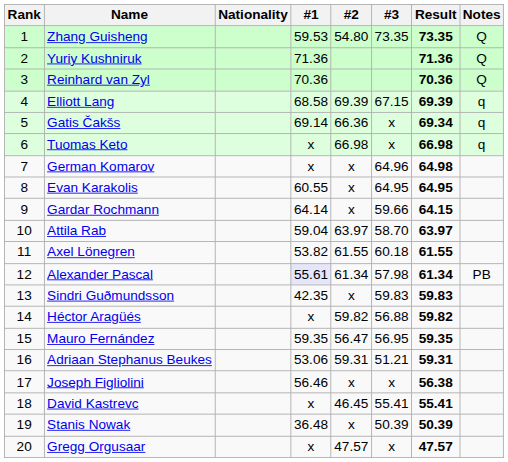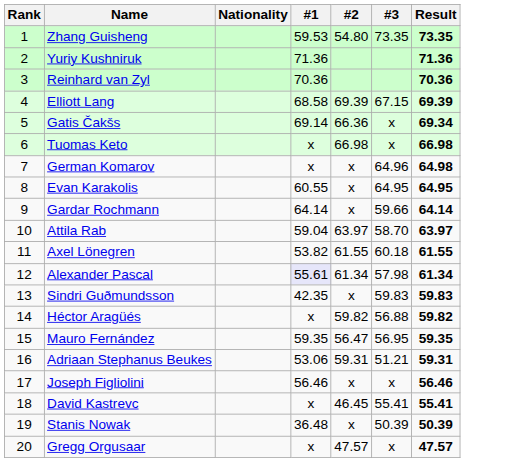 <table class="wikitable sortable" style="text-align:center">
 <tr>
 <th>Rank</th>
 <th>Name</th>
 <th>Nationality</th>
 <th>#1</th>
 <th>#2</th>
 <th>#3</th>
 <th>Result</th>
-<th>Notes</th>
 </tr>
 <tr bgcolor=ccffcc>
 <td>1</td>
 <td align=left><a href='#'>Zhang Guisheng</a></td>
 <td align=left></td>
 <td>59.53</td>
 <td>54.80</td>
 <td>73.35</td>
 <td><strong>73.35</strong></td>
-<td>Q</td>
 </tr>
 <tr bgcolor=ccffcc>
 <td>2</td>
 <td align=left><a href='#'>Yuriy Kushniruk</a></td>
 <td align=left></td>
 <td>71.36</td>
 <td></td>
 <td></td>
 <td><strong>71.36</strong></td>
-<td>Q</td>
 </tr>
 <tr bgcolor=ccffcc>
 <td>3</td>
 <td align=left><a href='#'>Reinhard van Zyl</a></td>
 <td align=left></td>
 <td>70.36</td>
 <td></td>
 <td></td>
 <td><strong>70.36</strong></td>
-<td>Q</td>
 </tr>
 <tr bgcolor=ddffdd>
 <td>4</td>
 <td align=left><a href='#'>Elliott Lang</a></td>
 <td align=left></td>
 <td>68.58</td>
 <td>69.39</td>
 <td>67.15</td>
 <td><strong>69.39</strong></td>
-<td>q</td>
 </tr>
 <tr bgcolor=ddffdd>
 <td>5</td>
 <td align=left><a href='#'>Gatis Čakšs</a></td>
 <td align=left></td>
 <td>69.14</td>
 <td>66.36</td>
 <td>x</td>
 <td><strong>69.34</strong></td>
-<td>q</td>
 </tr>
 <tr bgcolor=ddffdd>
 <td>6</td>
 <td align=left><a href='#'>Tuomas Keto</a></td>
 <td align=left></td>
 <td>x</td>
 <td>66.98</td>
 <td>x</td>
 <td><strong>66.98</strong></td>
-<td>q</td>
 </tr>
 <tr>
 <td>7</td>
 <td align=left><a href='#'>German Komarov</a></td>
 <td align=left></td>
 <td>x</td>
 <td>x</td>
 <td>64.96</td>
 <td><strong>64.98</strong></td>
-<td></td>
 </tr>
 <tr>
 <td>8</td>
 <td align=left><a href='#'>Evan Karakolis</a></td>
 <td align=left></td>
 <td>60.55</td>
 <td>x</td>
 <td>64.95</td>
 <td><strong>64.95</strong></td>
-<td></td>
 </tr>
 <tr>
 <td>9</td>
 <td align=left><a href='#'>Gardar Rochmann</a></td>
 <td align=left></td>
 <td>64.14</td>
 <td>x</td>
 <td>59.66</td>
-<td><strong>64.15</strong></td>
-<td></td>
+<td><strong>64.14</strong></td>
 </tr>
 <tr>
 <td>10</td>
 <td align=left><a href='#'>Attila Rab</a></td>
 <td align=left></td>
 <td>59.04</td>
 <td>63.97</td>
 <td>58.70</td>
 <td><strong>63.97</strong></td>
-<td></td>
 </tr>
 <tr>
 <td>11</td>
 <td align=left><a href='#'>Axel Lönegren</a></td>
 <td align=left></td>
 <td>53.82</td>
 <td>61.55</td>
 <td>60.18</td>
 <td><strong>61.55</strong></td>
-<td></td>
 </tr>
 <tr>
 <td>12</td>
 <td align=left><a href='#'>Alexander Pascal</a></td>
 <td align=left></td>
 <td style="background: lavender;">55.61</td>
 <td>61.34</td>
 <td>57.98</td>
 <td><strong>61.34</strong></td>
-<td>PB</td>
 </tr>
 <tr>
 <td>13</td>
 <td align=left><a href='#'>Sindri Guðmundsson</a></td>
 <td align=left></td>
 <td>42.35</td>
 <td>x</td>
 <td>59.83</td>
 <td><strong>59.83</strong></td>
-<td></td>
 </tr>
 <tr>
 <td>14</td>
 <td align=left><a href='#'>Héctor Aragüés</a></td>
 <td align=left></td>
 <td>x</td>
 <td>59.82</td>
 <td>56.88</td>
 <td><strong>59.82</strong></td>
-<td></td>
 </tr>
 <tr>
 <td>15</td>
 <td align=left><a href='#'>Mauro Fernández</a></td>
 <td align=left></td>
 <td>59.35</td>
 <td>56.47</td>
 <td>56.95</td>
 <td><strong>59.35</strong></td>
-<td></td>
 </tr>
 <tr>
 <td>16</td>
 <td align=left><a href='#'>Adriaan Stephanus Beukes</a></td>
 <td align=left></td>
 <td>53.06</td>
 <td>59.31</td>
 <td>51.21</td>
 <td><strong>59.31</strong></td>
-<td></td>
 </tr>
 <tr>
 <td>17</td>
 <td align=left><a href='#'>Joseph Figliolini</a></td>
 <td align=left></td>
 <td>56.46</td>
 <td>x</td>
 <td>x</td>
-<td><strong>56.38</strong></td>
-<td></td>
+<td><strong>56.46</strong></td>
 </tr>
 <tr>
 <td>18</td>
 <td align=left><a href='#'>David Kastrevc</a></td>
 <td align=left></td>
 <td>x</td>
 <td>46.45</td>
 <td>55.41</td>
 <td><strong>55.41</strong></td>
-<td></td>
 </tr>
 <tr>
 <td>19</td>
 <td align=left><a href='#'>Stanis Nowak</a></td>
 <td align=left></td>
 <td>36.48</td>
 <td>x</td>
 <td>50.39</td>
 <td><strong>50.39</strong></td>
-<td></td>
 </tr>
 <tr>
 <td>20</td>
 <td align=left><a href='#'>Gregg Orgusaar</a></td>
 <td align=left></td>
 <td>x</td>
 <td>47.57</td>
 <td>x</td>
 <td><strong>47.57</strong></td>
-<td></td>
 </tr>
 </table>
